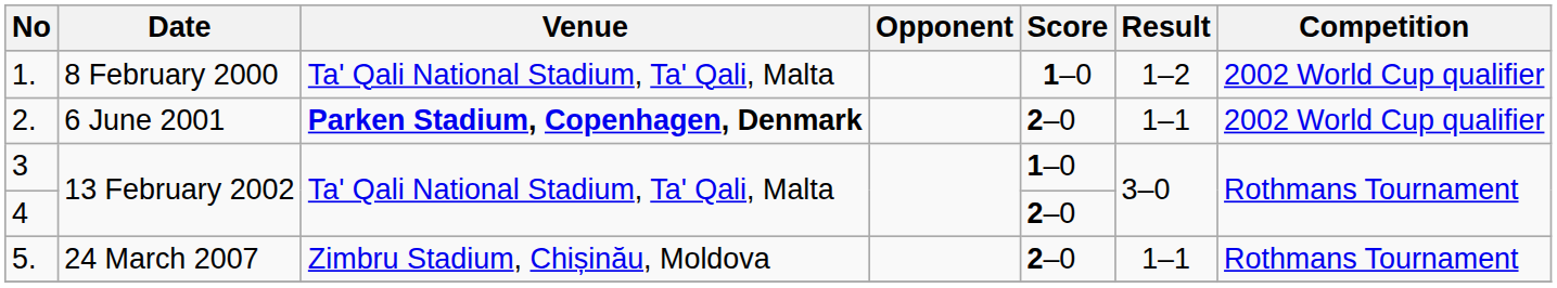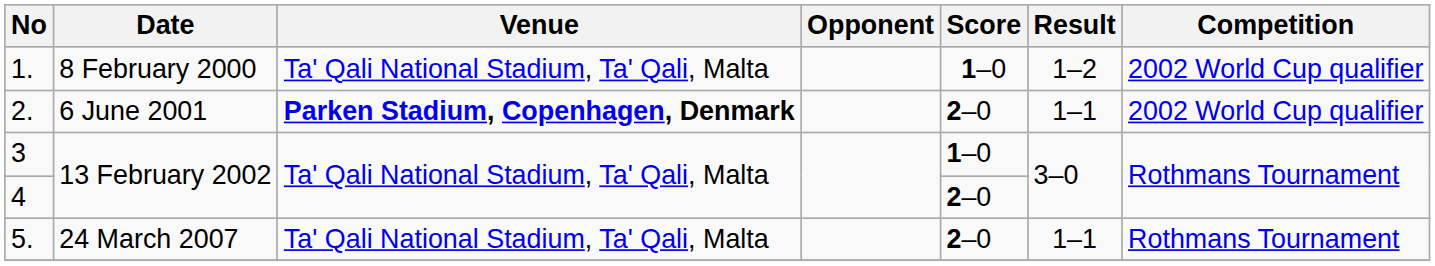 <table class="wikitable" style="font-size:100%;">
 <tr>
 <th>No</th>
 <th>Date</th>
 <th>Venue</th>
 <th>Opponent</th>
 <th>Score</th>
 <th>Result</th>
 <th>Competition</th>
 </tr>
 <tr>
 <td>1.</td>
 <td>8 February 2000</td>
 <td><a href='#'>Ta' Qali National Stadium</a>, <a href='#'>Ta' Qali</a>, Malta</td>
 <td></td>
 <td align=center><strong>1</strong>–0</td>
 <td align=center>1–2</td>
 <td><a href='#'>2002 World Cup qualifier</a></td>
 </tr>
 <tr>
 <td>2.</td>
 <td>6 June 2001</td>
 <td><strong><a href='#'>Parken Stadium</a>, <a href='#'>Copenhagen</a>, Denmark</strong></td>
 <td></td>
 <td><strong>2</strong>–0</td>
 <td align=center>1–1</td>
 <td><a href='#'>2002 World Cup qualifier</a></td>
 </tr>
 <tr>
 <td>3</td>
 <td rowspan="2">13 February 2002</td>
 <td rowspan="2"><a href='#'>Ta' Qali National Stadium</a>, <a href='#'>Ta' Qali</a>, Malta</td>
 <td rowspan="2"></td>
 <td><strong>1</strong>–0</td>
 <td rowspan="2">3–0</td>
 <td rowspan="2"><a href='#'>Rothmans Tournament</a></td>
 </tr>
 <tr>
 <td>4</td>
 <td><strong>2</strong>–0</td>
 </tr>
 <tr>
 <td>5.</td>
 <td>24 March 2007</td>
-<td><a href='#'>Zimbru Stadium</a>, <a href='#'>Chișinău</a>, Moldova</td>
+<td><a href='#'>Ta' Qali National Stadium</a>, <a href='#'>Ta' Qali</a>, Malta</td>
 <td></td>
 <td><strong>2</strong>–0</td>
 <td align=center>1–1</td>
 <td><a href='#'>Rothmans Tournament</a></td>
 </tr>
 <tr>
 </tr>
 </table>
